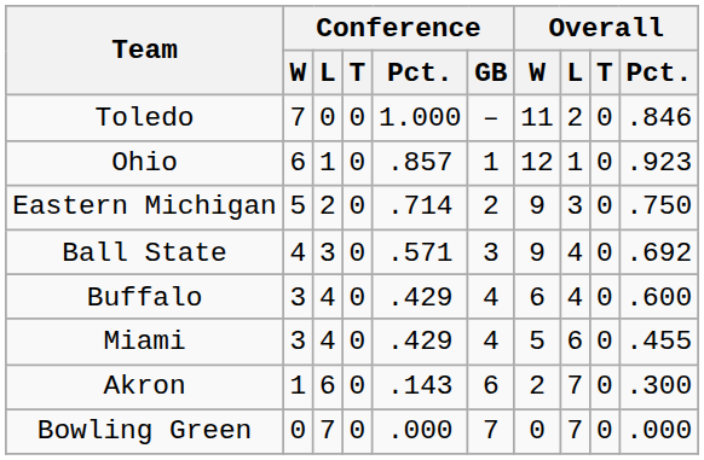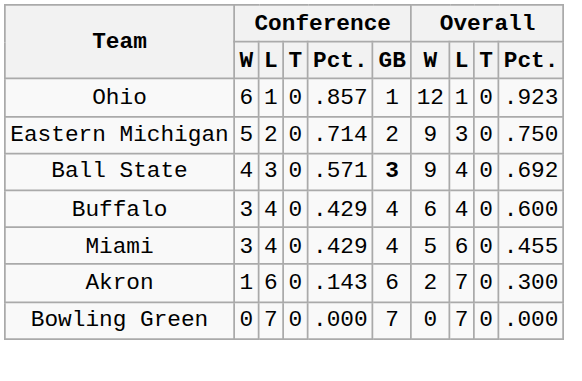 <table class="wikitable" style="text-align:center;">
 <tr>
 <th rowspan=2>Team</th>
 <th colspan=5>Conference</th>
 <th colspan=4>Overall</th>
 </tr>
 <tr>
 <th>W</th>
 <th>L</th>
 <th>T</th>
 <th>Pct.</th>
 <th>GB</th>
 <th>W</th>
 <th>L</th>
 <th>T</th>
 <th>Pct.</th>
-</tr>
-<tr>
-<td>Toledo</td>
-<td>7</td>
-<td>0</td>
-<td>0</td>
-<td>1.000</td>
-<td>–</td>
-<td>11</td>
-<td>2</td>
-<td>0</td>
-<td>.846</td>
 </tr>
 <tr>
 <td>Ohio</td>
 <td>6</td>
 <td>1</td>
 <td>0</td>
 <td>.857</td>
 <td>1</td>
 <td>12</td>
 <td>1</td>
 <td>0</td>
 <td>.923</td>
 </tr>
 <tr>
 <td>Eastern Michigan</td>
 <td>5</td>
 <td>2</td>
 <td>0</td>
 <td>.714</td>
 <td>2</td>
 <td>9</td>
 <td>3</td>
 <td>0</td>
 <td>.750</td>
 </tr>
 <tr>
 <td>Ball State</td>
 <td>4</td>
 <td>3</td>
 <td>0</td>
 <td>.571</td>
-<td>3</td>
+<td><strong>3</strong></td>
 <td>9</td>
 <td>4</td>
 <td>0</td>
 <td>.692</td>
 </tr>
 <tr>
 <td>Buffalo</td>
 <td>3</td>
 <td>4</td>
 <td>0</td>
 <td>.429</td>
 <td>4</td>
 <td>6</td>
 <td>4</td>
 <td>0</td>
 <td>.600</td>
 </tr>
 <tr>
 <td>Miami</td>
 <td>3</td>
 <td>4</td>
 <td>0</td>
 <td>.429</td>
 <td>4</td>
 <td>5</td>
 <td>6</td>
 <td>0</td>
 <td>.455</td>
 </tr>
 <tr>
 <td>Akron</td>
 <td>1</td>
 <td>6</td>
 <td>0</td>
 <td>.143</td>
 <td>6</td>
 <td>2</td>
 <td>7</td>
 <td>0</td>
 <td>.300</td>
 </tr>
 <tr>
 <td>Bowling Green</td>
 <td>0</td>
 <td>7</td>
 <td>0</td>
 <td>.000</td>
 <td>7</td>
 <td>0</td>
 <td>7</td>
 <td>0</td>
 <td>.000</td>
 </tr>
 </table>
